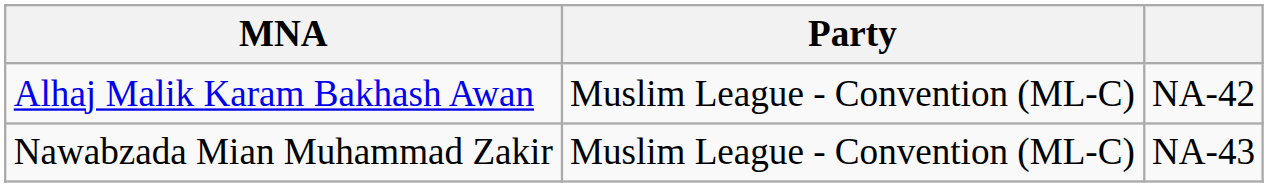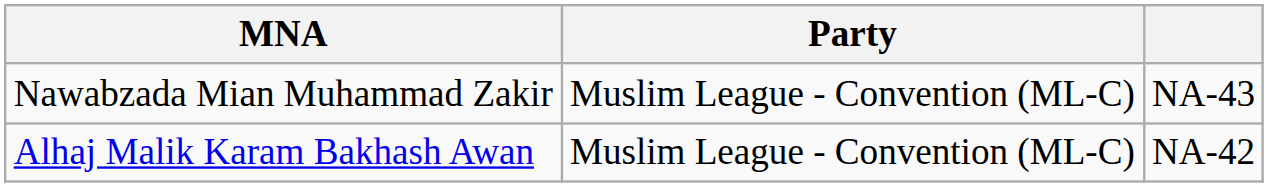 <table class="wikitable">
 <tr>
 <th>MNA</th>
 <th>Party</th>
 <th></th>
 </tr>
 <tr>
+<td>Nawabzada Mian Muhammad Zakir</td>
+<td>Muslim League - Convention (ML-C)</td>
+<td>NA-43</td>
+</tr>
+<tr>
 <td><a href='#'>Alhaj Malik Karam Bakhash Awan</a></td>
 <td>Muslim League - Convention (ML-C)</td>
 <td>NA-42</td>
 </tr>
-<tr>
-<td>Nawabzada Mian Muhammad Zakir</td>
-<td>Muslim League - Convention (ML-C)</td>
-<td>NA-43</td>
-</tr>
 </table>
